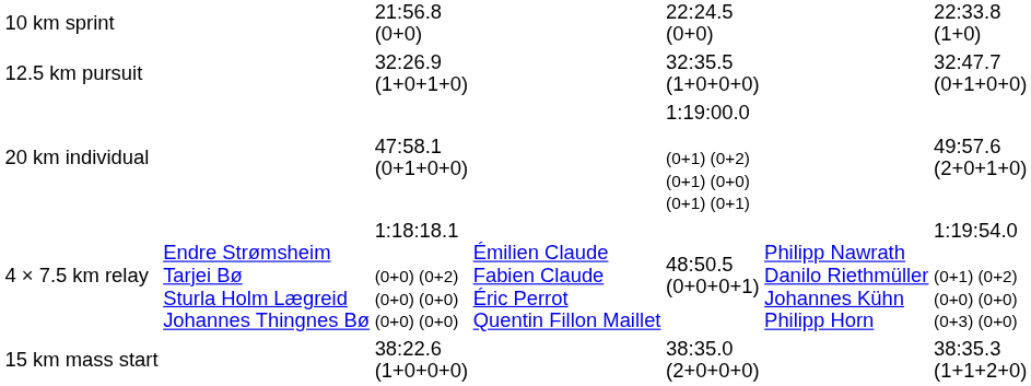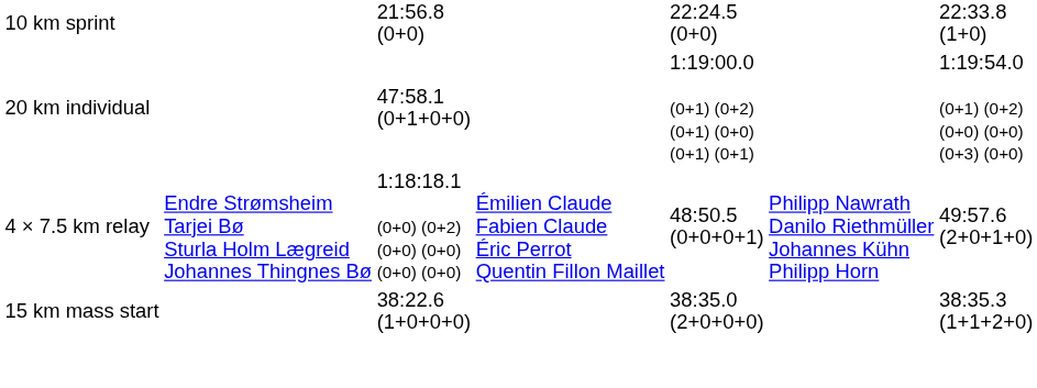 <table>
 <tr>
 <td>10 km sprint<br></td>
 <td></td>
 <td>21:56.8<br>(0+0)</td>
 <td></td>
 <td>22:24.5<br>(0+0)</td>
 <td></td>
 <td>22:33.8<br>(1+0)</td>
 </tr>
 <tr>
-<td>12.5 km pursuit<br></td>
-<td></td>
-<td>32:26.9<br>(1+0+1+0)</td>
-<td></td>
-<td>32:35.5<br>(1+0+0+0)</td>
-<td></td>
-<td>32:47.7<br>(0+1+0+0)</td>
-</tr>
-<tr>
 <td>20 km individual<br></td>
 <td></td>
 <td>47:58.1<br>(0+1+0+0)</td>
 <td></td>
 <td>1:19:00.0<br><small><br>(0+1) (0+2)<br>(0+1) (0+0)<br>(0+1) (0+1)</small></td>
 <td></td>
-<td>49:57.6<br>(2+0+1+0)</td>
+<td>1:19:54.0<br><small><br>(0+1) (0+2)<br>(0+0) (0+0)<br>(0+3) (0+0)</small></td>
 </tr>
 <tr>
 <td>4 × 7.5 km relay<br></td>
 <td><br><a href='#'>Endre Strømsheim</a><br><a href='#'>Tarjei Bø</a><br><a href='#'>Sturla Holm Lægreid</a><br><a href='#'>Johannes Thingnes Bø</a></td>
 <td>1:18:18.1<br><small><br>(0+0) (0+2)<br>(0+0) (0+0)<br>(0+0) (0+0)</small></td>
 <td><br><a href='#'>Émilien Claude</a><br><a href='#'>Fabien Claude</a><br><a href='#'>Éric Perrot</a><br><a href='#'>Quentin Fillon Maillet</a></td>
 <td>48:50.5<br>(0+0+0+1)</td>
 <td><br><a href='#'>Philipp Nawrath</a><br><a href='#'>Danilo Riethmüller</a><br><a href='#'>Johannes Kühn</a><br><a href='#'>Philipp Horn</a></td>
-<td>1:19:54.0<br><small><br>(0+1) (0+2)<br>(0+0) (0+0)<br>(0+3) (0+0)</small></td>
+<td>49:57.6<br>(2+0+1+0)</td>
 </tr>
 <tr>
 <td>15 km mass start<br></td>
 <td></td>
 <td>38:22.6<br>(1+0+0+0)</td>
 <td></td>
 <td>38:35.0<br>(2+0+0+0)</td>
 <td></td>
 <td>38:35.3<br>(1+1+2+0)</td>
 </tr>
 </table>
